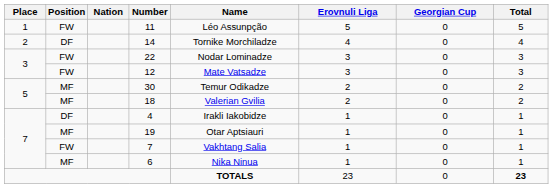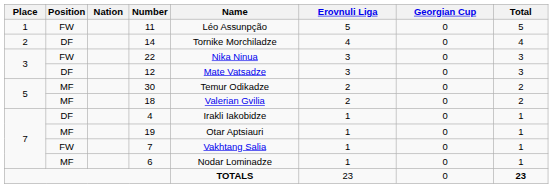 <table class="wikitable" style="font-size: 95%; text-align: center;">
 <tr>
 <th width=60>Place</th>
 <th width=60>Position</th>
 <th width=60>Nation</th>
 <th width=60>Number</th>
 <th width=200>Name</th>
 <th width=150><a href='#'>Erovnuli Liga</a></th>
 <th width=150><a href='#'>Georgian Cup</a></th>
 <th width=80>Total</th>
 </tr>
 <tr>
 <td>1</td>
 <td>FW</td>
 <td></td>
 <td>11</td>
 <td>Léo Assunpção</td>
 <td>5</td>
 <td>0</td>
 <td>5</td>
 </tr>
 <tr>
 <td>2</td>
 <td>DF</td>
 <td></td>
 <td>14</td>
 <td>Tornike Morchiladze</td>
 <td>4</td>
 <td>0</td>
 <td>4</td>
 </tr>
 <tr>
 <td rowspan="2">3</td>
 <td>FW</td>
 <td></td>
 <td>22</td>
-<td>Nodar Lominadze</td>
+<td><a href='#'>Nika Ninua</a></td>
 <td>3</td>
 <td>0</td>
 <td>3</td>
 </tr>
 <tr>
-<td>FW</td>
+<td>DF</td>
 <td></td>
 <td>12</td>
 <td><a href='#'>Mate Vatsadze</a></td>
 <td>3</td>
 <td>0</td>
 <td>3</td>
 </tr>
 <tr>
 <td rowspan="2">5</td>
 <td>MF</td>
 <td></td>
 <td>30</td>
 <td>Temur Odikadze</td>
 <td>2</td>
 <td>0</td>
 <td>2</td>
 </tr>
 <tr>
 <td>MF</td>
 <td></td>
 <td>18</td>
 <td><a href='#'>Valerian Gvilia</a></td>
 <td>2</td>
 <td>0</td>
 <td>2</td>
 </tr>
 <tr>
 <td rowspan="4">7</td>
 <td>DF</td>
 <td></td>
 <td>4</td>
 <td>Irakli Iakobidze</td>
 <td>1</td>
 <td>0</td>
 <td>1</td>
 </tr>
 <tr>
 <td>MF</td>
 <td></td>
 <td>19</td>
 <td>Otar Aptsiauri</td>
 <td>1</td>
 <td>0</td>
 <td>1</td>
 </tr>
 <tr>
 <td>FW</td>
 <td></td>
 <td>7</td>
 <td><a href='#'>Vakhtang Salia</a></td>
 <td>1</td>
 <td>0</td>
 <td>1</td>
 </tr>
 <tr>
 <td>MF</td>
 <td></td>
 <td>6</td>
-<td><a href='#'>Nika Ninua</a></td>
+<td>Nodar Lominadze</td>
 <td>1</td>
 <td>0</td>
 <td>1</td>
 </tr>
 <tr>
 <td colspan="4"></td>
 <td><strong>TOTALS</strong></td>
 <td>23</td>
 <td>0</td>
 <td><strong>23</strong></td>
 </tr>
 </table>
